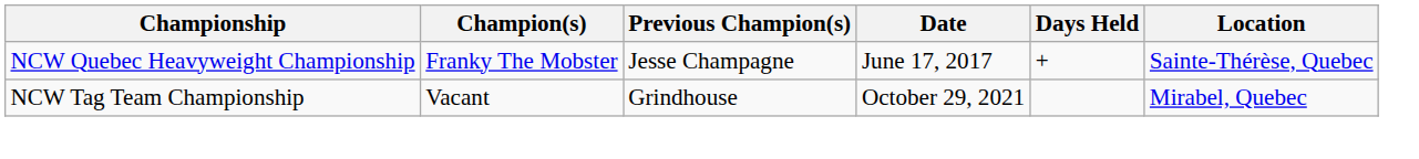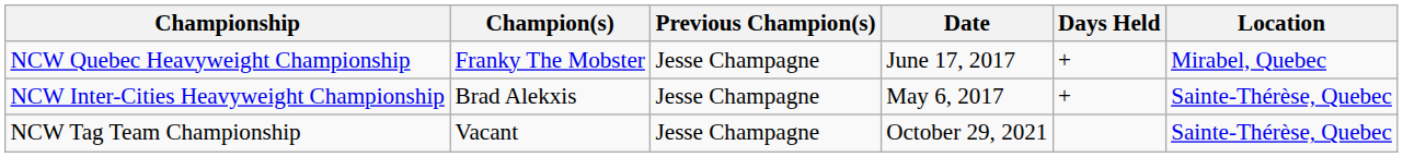 <table class="wikitable">
 <tr>
 <th>Championship</th>
 <th>Champion(s)</th>
 <th>Previous Champion(s)</th>
 <th>Date</th>
 <th>Days Held</th>
 <th>Location</th>
 </tr>
 <tr>
 <td><a href='#'>NCW Quebec Heavyweight Championship</a></td>
 <td><a href='#'>Franky The Mobster</a></td>
 <td>Jesse Champagne</td>
 <td>June 17, 2017</td>
 <td>+</td>
+<td><a href='#'>Mirabel, Quebec</a></td>
+</tr>
+<tr>
+<td><a href='#'>NCW Inter-Cities Heavyweight Championship</a></td>
+<td>Brad Alekxis</td>
+<td>Jesse Champagne</td>
+<td>May 6, 2017</td>
+<td>+</td>
 <td><a href='#'>Sainte-Thérèse, Quebec</a></td>
 </tr>
 <tr>
 <td>NCW Tag Team Championship</td>
 <td>Vacant</td>
-<td>Grindhouse<br> </td>
+<td>Jesse Champagne</td>
 <td>October 29, 2021</td>
 <td></td>
-<td><a href='#'>Mirabel, Quebec</a></td>
+<td><a href='#'>Sainte-Thérèse, Quebec</a></td>
 </tr>
 </table>
